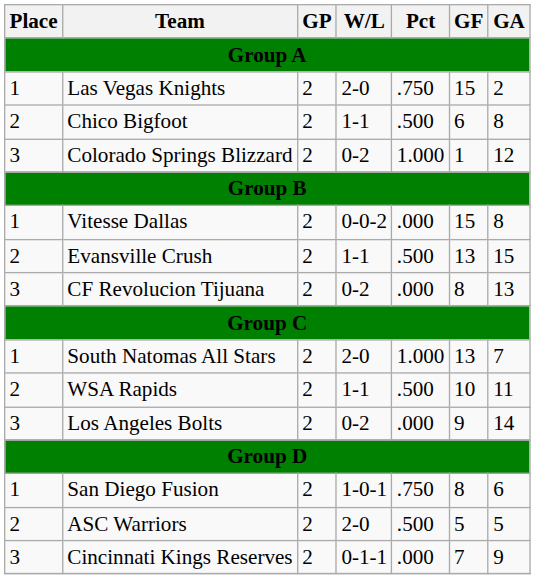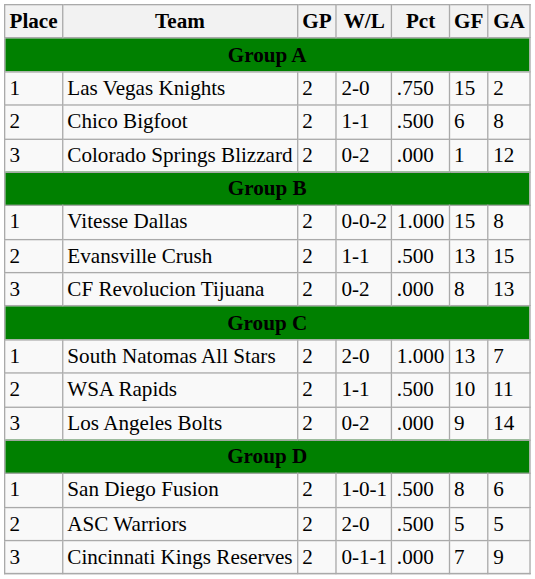 <table class="wikitable">
 <tr>
 <th>Place</th>
 <th>Team</th>
 <th>GP</th>
 <th>W/L</th>
 <th>Pct</th>
 <th>GF</th>
 <th>GA</th>
 </tr>
 <tr>
 <th style=background-color:Green colspan=9><span>Group A</span></th>
 </tr>
 <tr>
 <td>1</td>
 <td>Las Vegas Knights</td>
 <td>2</td>
 <td>2-0</td>
 <td>.750</td>
 <td>15</td>
 <td>2</td>
 </tr>
 <tr>
 <td>2</td>
 <td>Chico Bigfoot</td>
 <td>2</td>
 <td>1-1</td>
 <td>.500</td>
 <td>6</td>
 <td>8</td>
 </tr>
 <tr>
 <td>3</td>
 <td>Colorado Springs Blizzard</td>
 <td>2</td>
 <td>0-2</td>
-<td>1.000</td>
+<td>.000</td>
 <td>1</td>
 <td>12</td>
 </tr>
 <tr>
 <th style=background-color:Green colspan=9><span>Group B</span></th>
 </tr>
 <tr>
 <td>1</td>
 <td>Vitesse Dallas</td>
 <td>2</td>
 <td>0-0-2</td>
-<td>.000</td>
+<td>1.000</td>
 <td>15</td>
 <td>8</td>
 </tr>
 <tr>
 <td>2</td>
 <td>Evansville Crush</td>
 <td>2</td>
 <td>1-1</td>
 <td>.500</td>
 <td>13</td>
 <td>15</td>
 </tr>
 <tr>
 <td>3</td>
 <td>CF Revolucion Tijuana</td>
 <td>2</td>
 <td>0-2</td>
 <td>.000</td>
 <td>8</td>
 <td>13</td>
 </tr>
 <tr>
 <th style=background-color:Green colspan=9><span>Group C</span></th>
 </tr>
 <tr>
 <td>1</td>
 <td>South Natomas All Stars</td>
 <td>2</td>
 <td>2-0</td>
 <td>1.000</td>
 <td>13</td>
 <td>7</td>
 </tr>
 <tr>
 <td>2</td>
 <td>WSA Rapids</td>
 <td>2</td>
 <td>1-1</td>
 <td>.500</td>
 <td>10</td>
 <td>11</td>
 </tr>
 <tr>
 <td>3</td>
 <td>Los Angeles Bolts</td>
 <td>2</td>
 <td>0-2</td>
 <td>.000</td>
 <td>9</td>
 <td>14</td>
 </tr>
 <tr>
 <th style=background-color:Green colspan=9><span>Group D</span></th>
 </tr>
 <tr>
 <td>1</td>
 <td>San Diego Fusion</td>
 <td>2</td>
 <td>1-0-1</td>
-<td>.750</td>
+<td>.500</td>
 <td>8</td>
 <td>6</td>
 </tr>
 <tr>
 <td>2</td>
 <td>ASC Warriors</td>
 <td>2</td>
 <td>2-0</td>
 <td>.500</td>
 <td>5</td>
 <td>5</td>
 </tr>
 <tr>
 <td>3</td>
 <td>Cincinnati Kings Reserves</td>
 <td>2</td>
 <td>0-1-1</td>
 <td>.000</td>
 <td>7</td>
 <td>9</td>
 </tr>
 <tr>
 </tr>
 </table>
